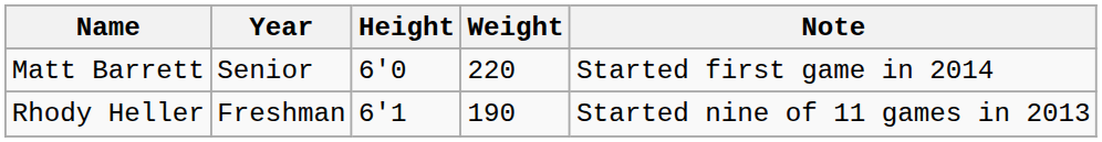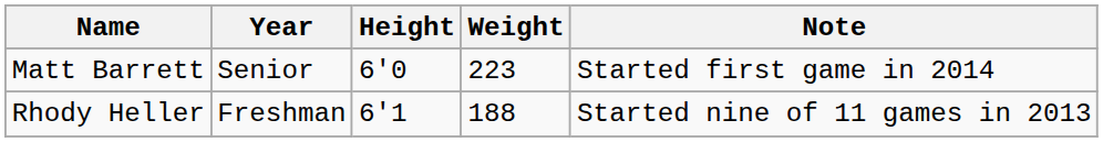 <table class="wikitable">
 <tr>
 <th>Name</th>
 <th>Year</th>
 <th>Height</th>
 <th>Weight</th>
 <th>Note</th>
 </tr>
 <tr>
 <td>Matt Barrett</td>
 <td>Senior</td>
 <td>6'0</td>
-<td>220</td>
+<td>223</td>
 <td>Started first game in 2014</td>
 </tr>
 <tr>
 <td>Rhody Heller</td>
 <td>Freshman</td>
 <td>6'1</td>
-<td>190</td>
+<td>188</td>
 <td>Started nine of 11 games in 2013</td>
 </tr>
 </table>
